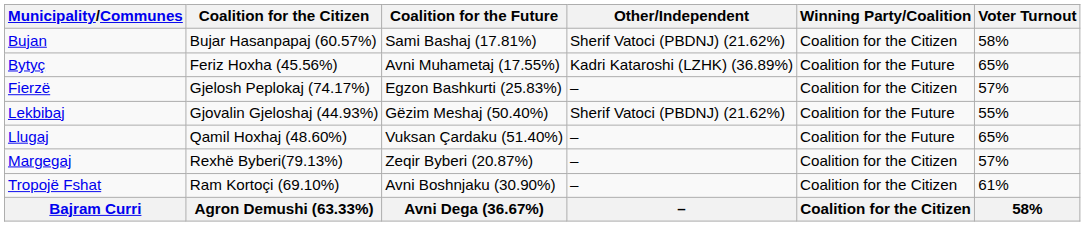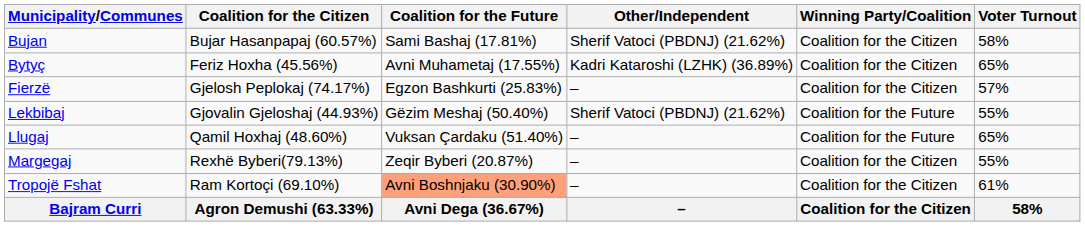 <table class="wikitable">
 <tr>
 <th><a href='#'>Municipality</a>/<a href='#'>Communes</a></th>
 <th>Coalition for the Citizen</th>
 <th>Coalition for the Future</th>
 <th>Other/Independent</th>
 <th>Winning Party/Coalition</th>
 <th>Voter Turnout</th>
 </tr>
 <tr>
 <td><a href='#'>Bujan</a></td>
 <td>Bujar Hasanpapaj (60.57%)</td>
 <td>Sami Bashaj (17.81%)</td>
 <td>Sherif Vatoci (PBDNJ) (21.62%)</td>
 <td>Coalition for the Citizen</td>
 <td>58%</td>
 </tr>
 <tr>
 <td><a href='#'>Bytyç</a></td>
 <td>Feriz Hoxha (45.56%)</td>
 <td>Avni Muhametaj (17.55%)</td>
 <td>Kadri Kataroshi (LZHK) (36.89%)</td>
-<td>Coalition for the Future</td>
+<td>Coalition for the Citizen</td>
 <td>65%</td>
 </tr>
 <tr>
 <td><a href='#'>Fierzë</a></td>
 <td>Gjelosh Peplokaj (74.17%)</td>
 <td>Egzon Bashkurti (25.83%)</td>
 <td>–</td>
 <td>Coalition for the Citizen</td>
 <td>57%</td>
 </tr>
 <tr>
 <td><a href='#'>Lekbibaj</a></td>
 <td>Gjovalin Gjeloshaj (44.93%)</td>
 <td>Gëzim Meshaj (50.40%)</td>
 <td>Sherif Vatoci (PBDNJ) (21.62%)</td>
 <td>Coalition for the Future</td>
 <td>55%</td>
 </tr>
 <tr>
 <td><a href='#'>Llugaj</a></td>
 <td>Qamil Hoxhaj (48.60%)</td>
 <td>Vuksan Çardaku (51.40%)</td>
 <td>–</td>
 <td>Coalition for the Future</td>
 <td>65%</td>
 </tr>
 <tr>
 <td><a href='#'>Margegaj</a></td>
 <td>Rexhë Byberi(79.13%)</td>
 <td>Zeqir Byberi (20.87%)</td>
 <td>–</td>
 <td>Coalition for the Citizen</td>
-<td>57%</td>
+<td>55%</td>
 </tr>
 <tr>
 <td><a href='#'>Tropojë Fshat</a></td>
 <td>Ram Kortoçi (69.10%)</td>
-<td>Avni Boshnjaku (30.90%)</td>
+<td style="background: lightsalmon;">Avni Boshnjaku (30.90%)</td>
 <td>–</td>
 <td>Coalition for the Citizen</td>
 <td>61%</td>
 </tr>
 <tr>
 <th><a href='#'>Bajram Curri</a></th>
 <th>Agron Demushi (63.33%)</th>
 <th>Avni Dega (36.67%)</th>
 <th>–</th>
 <th>Coalition for the Citizen</th>
 <th>58%</th>
 </tr>
 </table>
